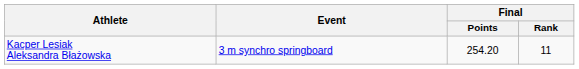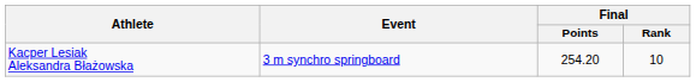 <table class="wikitable" style="text-align:center; font-size:90%; width:50%;">
 <tr>
 <th rowspan=2>Athlete</th>
 <th rowspan=2>Event</th>
 <th colspan=2>Final</th>
 </tr>
 <tr style="font-size:95%">
 <th>Points</th>
 <th>Rank</th>
 </tr>
 <tr>
 <td align=left><a href='#'>Kacper Lesiak</a><br><a href='#'>Aleksandra Błażowska</a></td>
 <td align=left><a href='#'>3 m synchro springboard</a></td>
 <td>254.20</td>
-<td>11</td>
+<td>10</td>
 </tr>
 </table>
